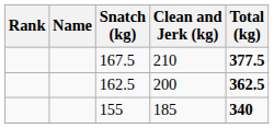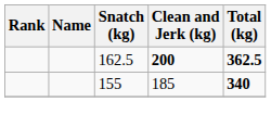 <table class="wikitable">
 <tr>
 <th>Rank</th>
 <th>Name</th>
 <th>Snatch <br> (kg)</th>
 <th>Clean and <br> Jerk (kg)</th>
 <th>Total <br> (kg)</th>
 </tr>
 <tr>
 <td align=center></td>
 <td></td>
-<td>167.5</td>
-<td>210</td>
-<td><strong>377.5</strong></td>
-</tr>
-<tr>
-<td align=center></td>
-<td></td>
 <td>162.5</td>
-<td>200</td>
+<td><strong>200</strong></td>
 <td><strong>362.5</strong></td>
 </tr>
 <tr>
 <td align=center></td>
 <td></td>
 <td>155</td>
 <td>185</td>
 <td><strong>340</strong></td>
 </tr>
 <tr>
 </tr>
 </table>
